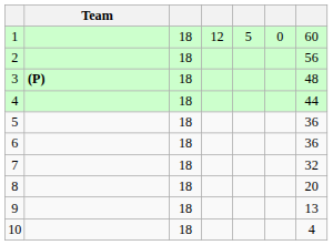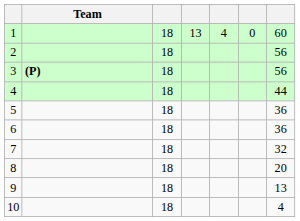 <table class="wikitable" style="text-align:center; margin-bottom:0">
 <tr>
 <th style="width:10px"></th>
 <th style="width:45%;">Team</th>
 <th style="width:30px;"></th>
 <th style="width:30px;"></th>
 <th style="width:30px;"></th>
 <th style="width:30px;"></th>
 <th style="width:30px;"></th>
 </tr>
 <tr style="background:#ccffcc;">
 <td>1</td>
 <td style="text-align:left;"></td>
 <td>18</td>
-<td>12</td>
-<td>5</td>
+<td>13</td>
+<td>4</td>
 <td>0</td>
 <td>60</td>
 </tr>
 <tr style="background:#ccffcc;">
 <td>2</td>
 <td style="text-align:left;"></td>
 <td>18</td>
 <td></td>
 <td></td>
 <td></td>
 <td>56</td>
 </tr>
 <tr style="background:#ccffcc;">
 <td>3</td>
 <td style="text-align:left;"> <strong>(P)</strong></td>
 <td>18</td>
 <td></td>
 <td></td>
 <td></td>
-<td>48</td>
+<td>56</td>
 </tr>
 <tr style="background:#ccffcc;">
 <td>4</td>
 <td style="text-align:left;"></td>
 <td>18</td>
 <td></td>
 <td></td>
 <td></td>
 <td>44</td>
 </tr>
 <tr>
 <td>5</td>
 <td style="text-align:left;"></td>
 <td>18</td>
 <td></td>
 <td></td>
 <td></td>
 <td>36</td>
 </tr>
 <tr>
 <td>6</td>
 <td style="text-align:left;"></td>
 <td>18</td>
 <td></td>
 <td></td>
 <td></td>
 <td>36</td>
 </tr>
 <tr>
 <td>7</td>
 <td style="text-align:left;"></td>
 <td>18</td>
 <td></td>
 <td></td>
 <td></td>
 <td>32</td>
 </tr>
 <tr>
 <td>8</td>
 <td style="text-align:left;"></td>
 <td>18</td>
 <td></td>
 <td></td>
 <td></td>
 <td>20</td>
 </tr>
 <tr>
 <td>9</td>
 <td style="text-align:left;"></td>
 <td>18</td>
 <td></td>
 <td></td>
 <td></td>
 <td>13</td>
 </tr>
 <tr>
 <td>10</td>
 <td style="text-align:left;"></td>
 <td>18</td>
 <td></td>
 <td></td>
 <td></td>
 <td>4</td>
 </tr>
 </table>
